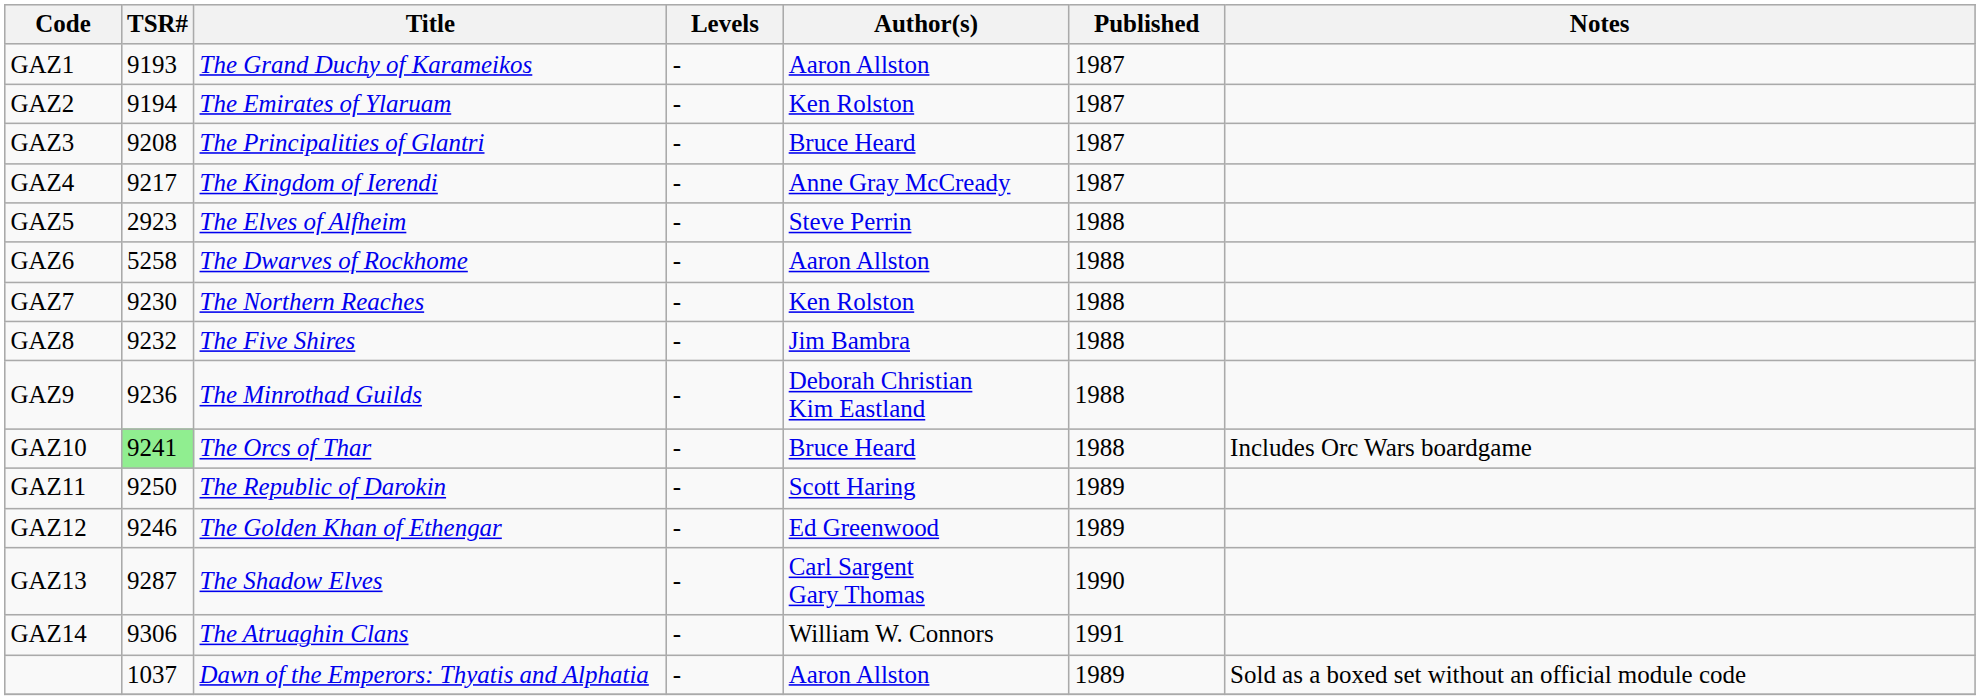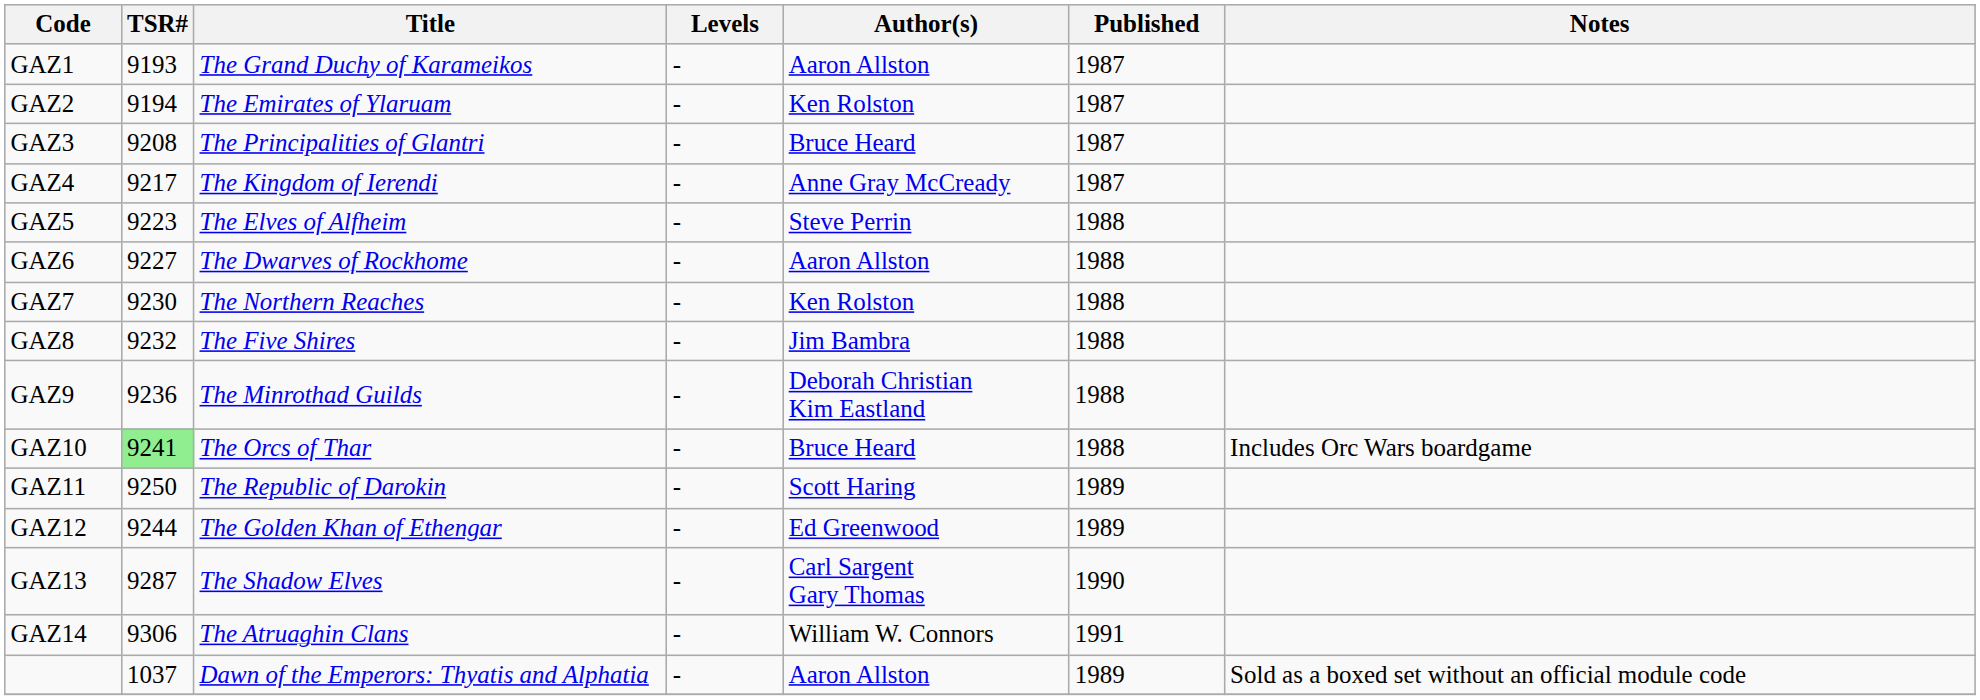 <table class="wikitable" style="width: 100%">
 <tr>
 <th scope="col" style="width: 6%;">Code</th>
 <th>TSR#</th>
 <th scope="col" style="width: 25%;">Title</th>
 <th scope="col" style="width: 6%;">Levels</th>
 <th scope="col" style="width: 15%;">Author(s)</th>
 <th scope="col" style="width: 8%;">Published</th>
 <th scope="col" style="width: 40%;">Notes</th>
 </tr>
 <tr>
 <td>GAZ1</td>
 <td>9193</td>
 <td><em><a href='#'>The Grand Duchy of Karameikos</a></em></td>
 <td>-</td>
 <td><a href='#'>Aaron Allston</a></td>
 <td>1987</td>
 <td> </td>
 </tr>
 <tr>
 <td>GAZ2</td>
 <td>9194</td>
 <td><em><a href='#'>The Emirates of Ylaruam</a></em></td>
 <td>-</td>
 <td><a href='#'>Ken Rolston</a></td>
 <td>1987</td>
 <td> </td>
 </tr>
 <tr>
 <td>GAZ3</td>
 <td>9208</td>
 <td><em><a href='#'>The Principalities of Glantri</a></em></td>
 <td>-</td>
 <td><a href='#'>Bruce Heard</a></td>
 <td>1987</td>
 <td> </td>
 </tr>
 <tr>
 <td>GAZ4</td>
 <td>9217</td>
 <td><em><a href='#'>The Kingdom of Ierendi</a></em></td>
 <td>-</td>
 <td><a href='#'>Anne Gray McCready</a></td>
 <td>1987</td>
 <td> </td>
 </tr>
 <tr>
 <td>GAZ5</td>
-<td>2923</td>
+<td>9223</td>
 <td><em><a href='#'>The Elves of Alfheim</a></em></td>
 <td>-</td>
 <td><a href='#'>Steve Perrin</a></td>
 <td>1988</td>
 <td> </td>
 </tr>
 <tr>
 <td>GAZ6</td>
-<td>5258</td>
+<td>9227</td>
 <td><em><a href='#'>The Dwarves of Rockhome</a></em></td>
 <td>-</td>
 <td><a href='#'>Aaron Allston</a></td>
 <td>1988</td>
 <td> </td>
 </tr>
 <tr>
 <td>GAZ7</td>
 <td>9230</td>
 <td><em><a href='#'>The Northern Reaches</a></em></td>
 <td>-</td>
 <td><a href='#'>Ken Rolston</a></td>
 <td>1988</td>
 <td> </td>
 </tr>
 <tr>
 <td>GAZ8</td>
 <td>9232</td>
 <td><em><a href='#'>The Five Shires</a></em></td>
 <td>-</td>
 <td><a href='#'>Jim Bambra</a></td>
 <td>1988</td>
 <td> </td>
 </tr>
 <tr>
 <td>GAZ9</td>
 <td>9236</td>
 <td><em><a href='#'>The Minrothad Guilds</a></em></td>
 <td>-</td>
 <td><a href='#'>Deborah Christian</a><br><a href='#'>Kim Eastland</a></td>
 <td>1988</td>
 <td> </td>
 </tr>
 <tr>
 <td>GAZ10</td>
 <td style="background: lightgreen;">9241</td>
 <td><em><a href='#'>The Orcs of Thar</a></em></td>
 <td>-</td>
 <td><a href='#'>Bruce Heard</a></td>
 <td>1988</td>
 <td>Includes Orc Wars boardgame</td>
 </tr>
 <tr>
 <td>GAZ11</td>
 <td>9250</td>
 <td><em><a href='#'>The Republic of Darokin</a></em></td>
 <td>-</td>
 <td><a href='#'>Scott Haring</a></td>
 <td>1989</td>
 <td> </td>
 </tr>
 <tr>
 <td>GAZ12</td>
-<td>9246</td>
+<td>9244</td>
 <td><em><a href='#'>The Golden Khan of Ethengar</a></em></td>
 <td>-</td>
 <td><a href='#'>Ed Greenwood</a></td>
 <td>1989</td>
 <td> </td>
 </tr>
 <tr>
 <td>GAZ13</td>
 <td>9287</td>
 <td><em><a href='#'>The Shadow Elves</a></em></td>
 <td>-</td>
 <td><a href='#'>Carl Sargent</a><br><a href='#'>Gary Thomas</a></td>
 <td>1990</td>
 <td> </td>
 </tr>
 <tr>
 <td>GAZ14</td>
 <td>9306</td>
 <td><em><a href='#'>The Atruaghin Clans</a></em></td>
 <td>-</td>
 <td>William W. Connors</td>
 <td>1991</td>
 <td> </td>
 </tr>
 <tr>
 <td> </td>
 <td>1037</td>
 <td><em><a href='#'>Dawn of the Emperors: Thyatis and Alphatia</a></em></td>
 <td>-</td>
 <td><a href='#'>Aaron Allston</a></td>
 <td>1989</td>
 <td>Sold as a boxed set without an official module code</td>
 </tr>
 <tr>
 </tr>
 </table>
